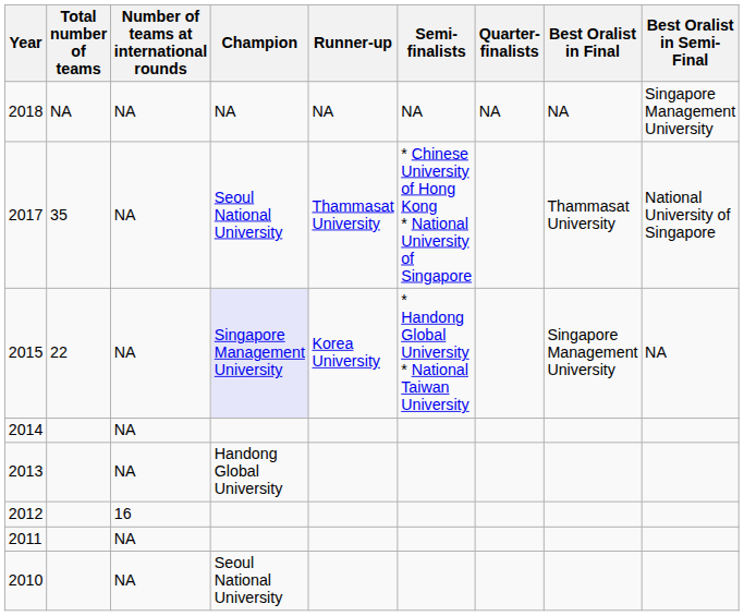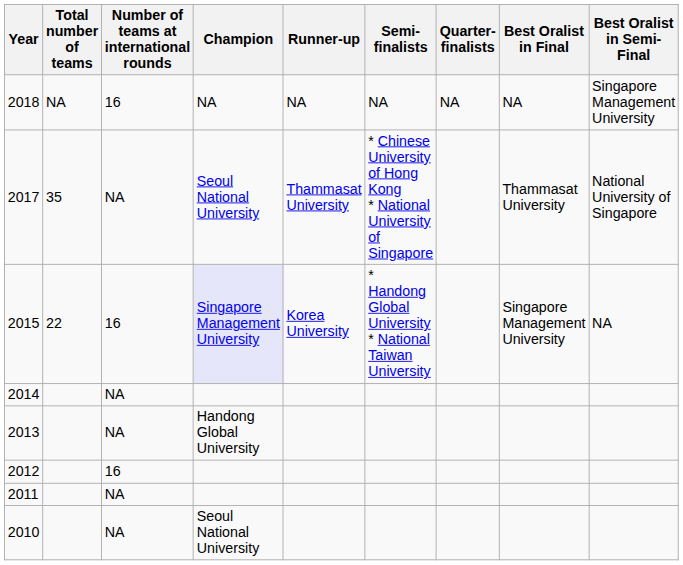 <table class="wikitable">
 <tr>
 <th>Year</th>
 <th>Total number of teams</th>
 <th>Number of teams at international rounds</th>
 <th>Champion</th>
 <th>Runner-up</th>
 <th>Semi-finalists</th>
 <th>Quarter-finalists</th>
 <th>Best Oralist in Final</th>
 <th>Best Oralist in Semi-Final</th>
 </tr>
 <tr>
 <td>2018</td>
 <td>NA</td>
-<td>NA</td>
+<td>16</td>
 <td>NA</td>
 <td>NA</td>
 <td>NA</td>
 <td>NA</td>
 <td>NA</td>
 <td>Singapore Management University</td>
 </tr>
 <tr>
 <td>2017</td>
 <td>35</td>
 <td>NA</td>
 <td><a href='#'>Seoul National University</a></td>
 <td><a href='#'>Thammasat University</a></td>
 <td>* <a href='#'>Chinese University of Hong Kong</a> <br> * <a href='#'>National University of Singapore</a></td>
 <td></td>
 <td>Thammasat University</td>
 <td>National University of Singapore</td>
 </tr>
 <tr>
 <td>2015</td>
 <td>22</td>
-<td>NA</td>
+<td>16</td>
 <td style="background: lavender;"><a href='#'>Singapore Management University</a></td>
 <td><a href='#'>Korea University</a></td>
 <td>* <a href='#'>Handong Global University</a> <br> * <a href='#'>National Taiwan University</a></td>
 <td></td>
 <td>Singapore Management University</td>
 <td>NA</td>
 </tr>
 <tr>
 <td>2014</td>
 <td></td>
 <td>NA</td>
 <td></td>
 <td></td>
 <td></td>
 <td></td>
 <td></td>
 <td></td>
 </tr>
 <tr>
 <td>2013</td>
 <td></td>
 <td>NA</td>
 <td>Handong Global University</td>
 <td></td>
 <td></td>
 <td></td>
 <td></td>
 <td></td>
 </tr>
 <tr>
 <td>2012</td>
 <td></td>
 <td>16</td>
 <td></td>
 <td></td>
 <td></td>
 <td></td>
 <td></td>
 <td></td>
 </tr>
 <tr>
 <td>2011</td>
 <td></td>
 <td>NA</td>
 <td></td>
 <td></td>
 <td></td>
 <td></td>
 <td></td>
 <td></td>
 </tr>
 <tr>
 <td>2010</td>
 <td></td>
 <td>NA</td>
 <td>Seoul National University</td>
 <td></td>
 <td></td>
 <td></td>
 <td></td>
 <td></td>
 </tr>
 </table>
